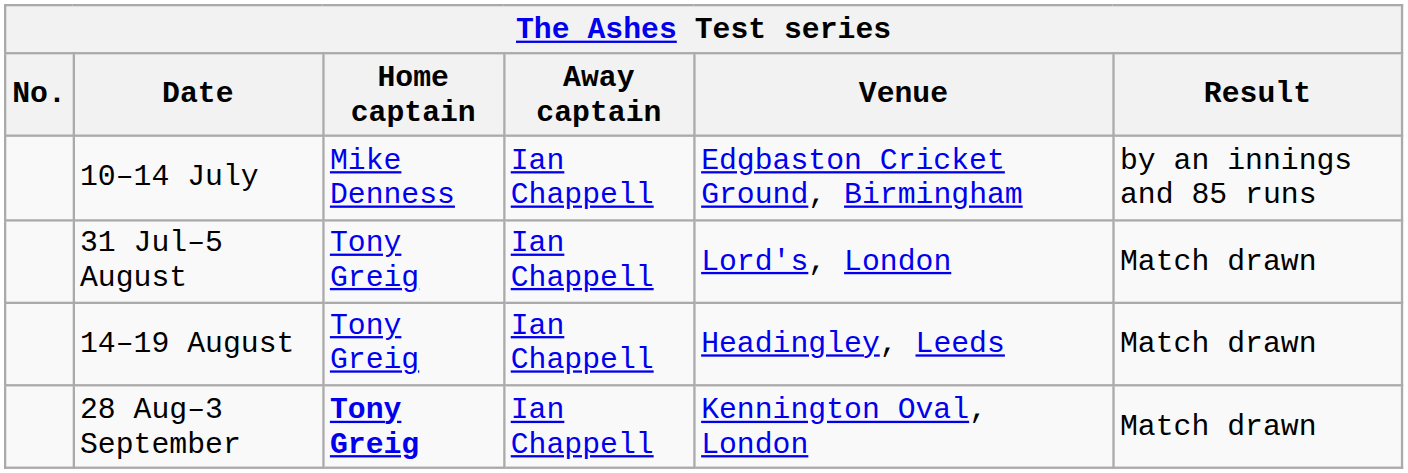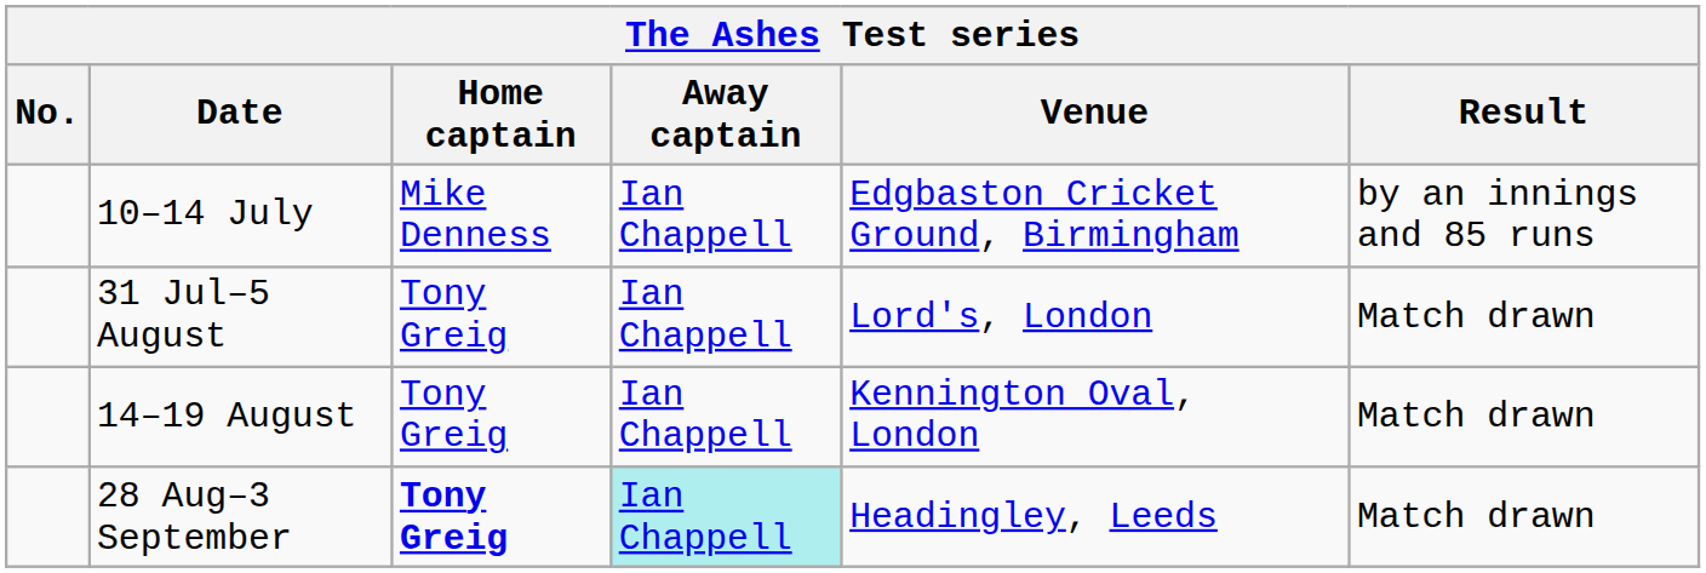 <table class="wikitable">
 <tr>
 <th colspan="9"><a href='#'>The Ashes</a> Test series</th>
 </tr>
 <tr>
 <th>No.</th>
 <th>Date</th>
 <th>Home captain</th>
 <th>Away captain</th>
 <th>Venue</th>
 <th>Result</th>
 </tr>
 <tr>
 <td></td>
 <td>10–14 July</td>
 <td><a href='#'>Mike Denness</a></td>
 <td><a href='#'>Ian Chappell</a></td>
 <td><a href='#'>Edgbaston Cricket Ground</a>, <a href='#'>Birmingham</a></td>
 <td> by an innings and 85 runs</td>
 </tr>
 <tr>
 <td></td>
 <td>31 Jul–5 August</td>
 <td><a href='#'>Tony Greig</a></td>
 <td><a href='#'>Ian Chappell</a></td>
 <td><a href='#'>Lord's</a>, <a href='#'>London</a></td>
 <td>Match drawn</td>
 </tr>
 <tr>
 <td></td>
 <td>14–19 August</td>
 <td><a href='#'>Tony Greig</a></td>
 <td><a href='#'>Ian Chappell</a></td>
-<td><a href='#'>Headingley</a>, <a href='#'>Leeds</a></td>
+<td><a href='#'>Kennington Oval</a>, <a href='#'>London</a></td>
 <td>Match drawn</td>
 </tr>
 <tr>
 <td></td>
 <td>28 Aug–3 September</td>
 <td><strong><a href='#'>Tony Greig</a></strong></td>
-<td><a href='#'>Ian Chappell</a></td>
-<td><a href='#'>Kennington Oval</a>, <a href='#'>London</a></td>
+<td style="background: paleturquoise;"><a href='#'>Ian Chappell</a></td>
+<td><a href='#'>Headingley</a>, <a href='#'>Leeds</a></td>
 <td>Match drawn</td>
 </tr>
 </table>
